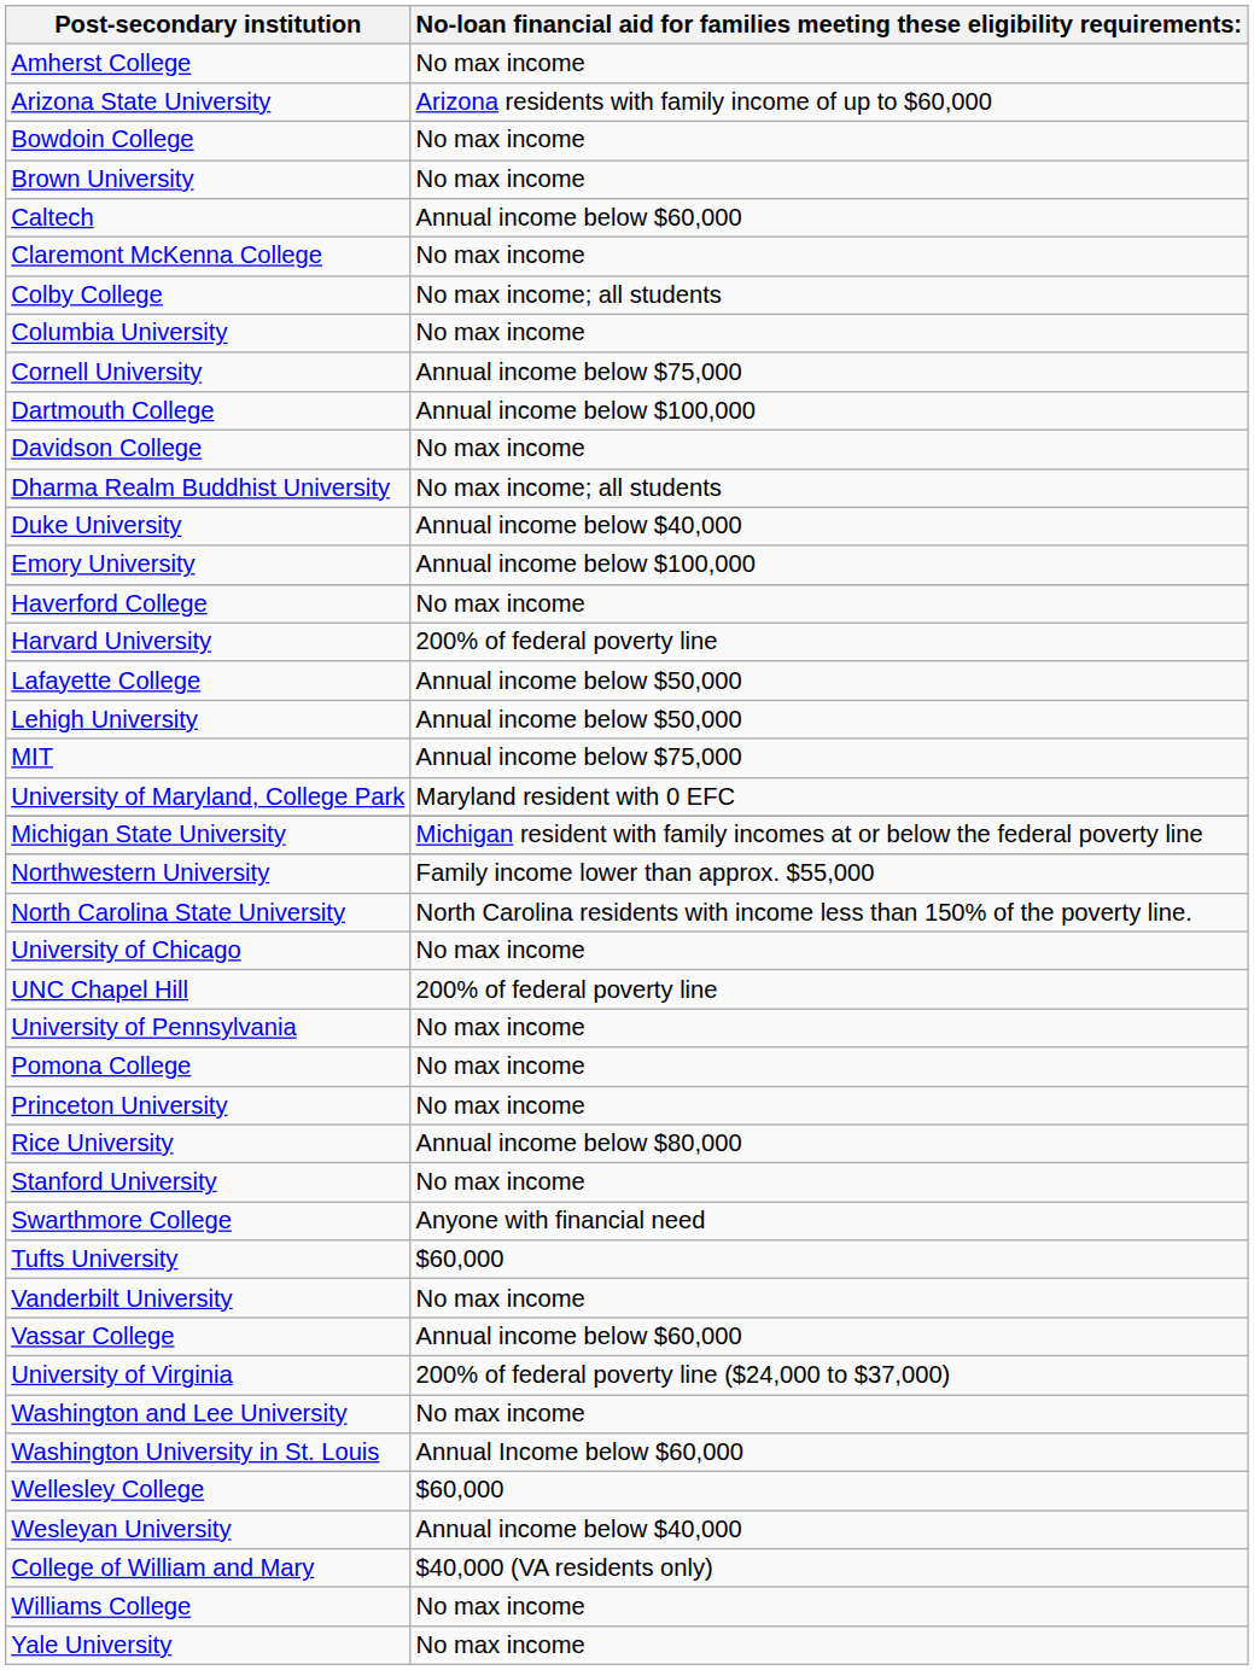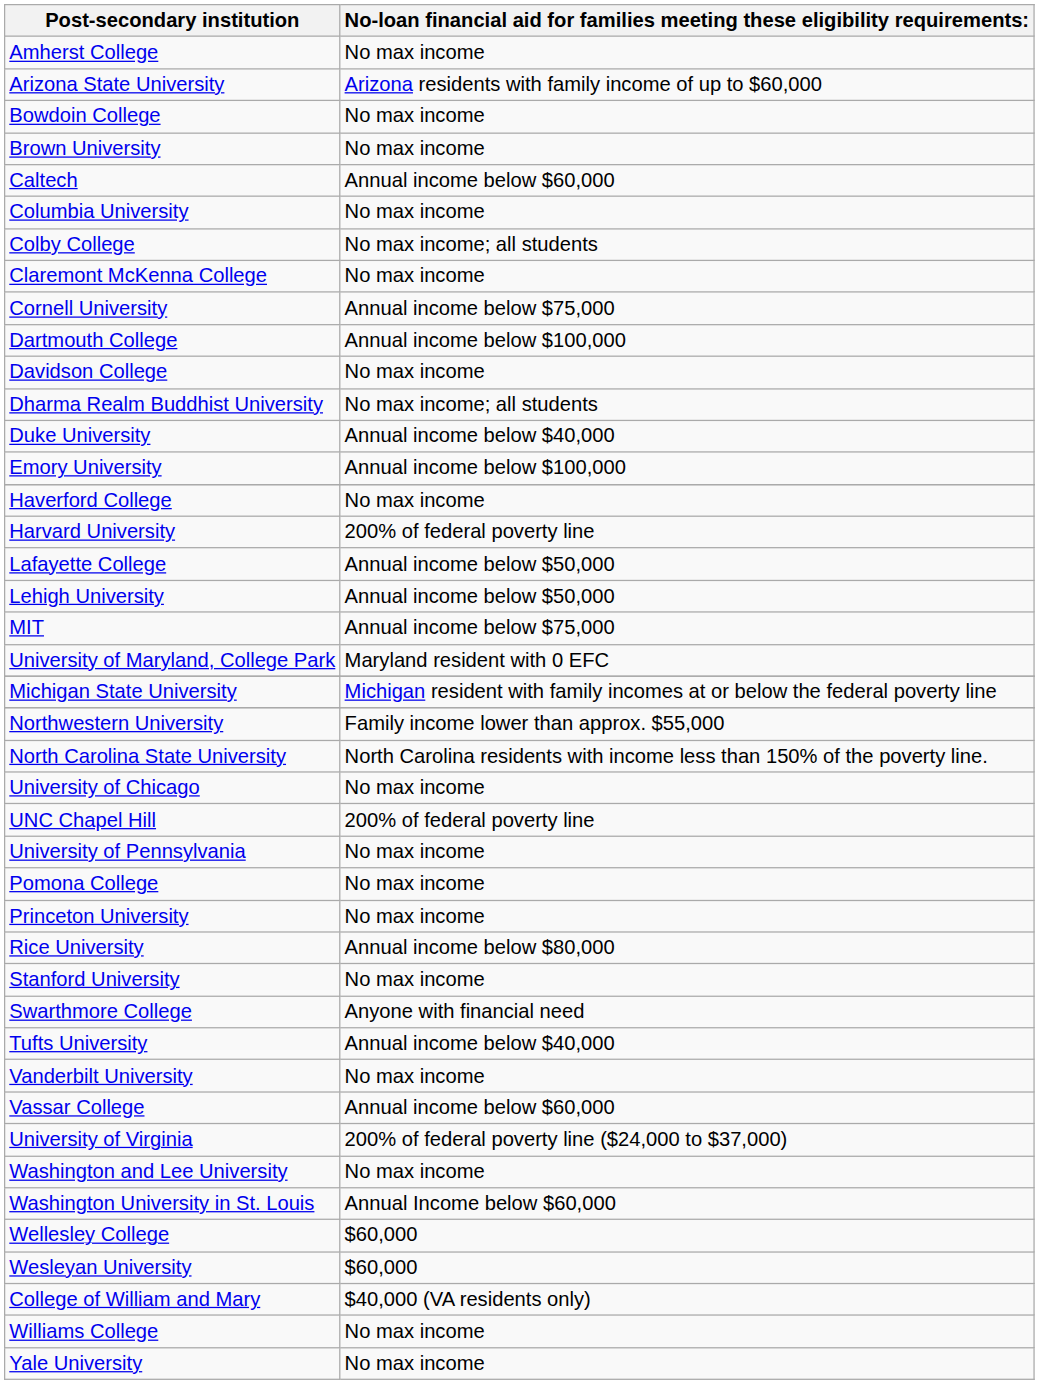 <table class="wikitable">
 <tr>
 <th>Post-secondary institution</th>
 <th>No-loan financial aid for families meeting these eligibility requirements:</th>
 </tr>
 <tr>
 <td><a href='#'>Amherst College</a></td>
 <td>No max income</td>
 </tr>
 <tr>
 <td><a href='#'>Arizona State University</a></td>
 <td><a href='#'>Arizona</a> residents with family income of up to $60,000</td>
 </tr>
 <tr>
 <td><a href='#'>Bowdoin College</a></td>
 <td>No max income</td>
 </tr>
 <tr>
 <td><a href='#'>Brown University</a></td>
 <td>No max income</td>
 </tr>
 <tr>
 <td><a href='#'>Caltech</a></td>
 <td>Annual income below $60,000</td>
 </tr>
 <tr>
-<td><a href='#'>Claremont McKenna College</a></td>
+<td><a href='#'>Columbia University</a></td>
 <td>No max income</td>
 </tr>
 <tr>
 <td><a href='#'>Colby College</a></td>
 <td>No max income; all students</td>
 </tr>
 <tr>
-<td><a href='#'>Columbia University</a></td>
+<td><a href='#'>Claremont McKenna College</a></td>
 <td>No max income</td>
 </tr>
 <tr>
 <td><a href='#'>Cornell University</a></td>
 <td>Annual income below $75,000</td>
 </tr>
 <tr>
 <td><a href='#'>Dartmouth College</a></td>
 <td>Annual income below $100,000</td>
 </tr>
 <tr>
 <td><a href='#'>Davidson College</a></td>
 <td>No max income</td>
 </tr>
 <tr>
 <td><a href='#'>Dharma Realm Buddhist University</a></td>
 <td>No max income; all students</td>
 </tr>
 <tr>
 <td><a href='#'>Duke University</a></td>
 <td>Annual income below $40,000</td>
 </tr>
 <tr>
 <td><a href='#'>Emory University</a></td>
 <td>Annual income below $100,000</td>
 </tr>
 <tr>
 </tr>
 <tr>
 <td><a href='#'>Haverford College</a></td>
 <td>No max income</td>
 </tr>
 <tr>
 <td><a href='#'>Harvard University</a></td>
 <td>200% of federal poverty line</td>
 </tr>
 <tr>
 <td><a href='#'>Lafayette College</a></td>
 <td>Annual income below $50,000</td>
 </tr>
 <tr>
 <td><a href='#'>Lehigh University</a></td>
 <td>Annual income below $50,000</td>
 </tr>
 <tr>
 <td><a href='#'>MIT</a></td>
 <td>Annual income below $75,000</td>
 </tr>
 <tr>
 <td><a href='#'>University of Maryland, College Park</a></td>
 <td>Maryland resident with 0 EFC</td>
 </tr>
 <tr>
 </tr>
 <tr>
 <td><a href='#'>Michigan State University</a></td>
 <td><a href='#'>Michigan</a> resident with family incomes at or below the federal poverty line</td>
 </tr>
 <tr>
 </tr>
 <tr>
 <td><a href='#'>Northwestern University</a></td>
 <td>Family income lower than approx. $55,000</td>
 </tr>
 <tr>
 <td><a href='#'>North Carolina State University</a></td>
 <td>North Carolina residents with income less than 150% of the poverty line.</td>
 </tr>
 <tr>
 <td><a href='#'>University of Chicago</a></td>
 <td>No max income</td>
 </tr>
 <tr>
 <td><a href='#'>UNC Chapel Hill</a></td>
 <td>200% of federal poverty line</td>
 </tr>
 <tr>
 <td><a href='#'>University of Pennsylvania</a></td>
 <td>No max income</td>
 </tr>
 <tr>
 <td><a href='#'>Pomona College</a></td>
 <td>No max income</td>
 </tr>
 <tr>
 <td><a href='#'>Princeton University</a></td>
 <td>No max income</td>
 </tr>
 <tr>
 <td><a href='#'>Rice University</a></td>
 <td>Annual income below $80,000</td>
 </tr>
 <tr>
 <td><a href='#'>Stanford University</a></td>
 <td>No max income</td>
 </tr>
 <tr>
 <td><a href='#'>Swarthmore College</a></td>
 <td>Anyone with financial need</td>
 </tr>
 <tr>
 <td><a href='#'>Tufts University</a></td>
-<td>$60,000</td>
+<td>Annual income below $40,000</td>
 </tr>
 <tr>
 <td><a href='#'>Vanderbilt University</a></td>
 <td>No max income</td>
 </tr>
 <tr>
 <td><a href='#'>Vassar College</a></td>
 <td>Annual income below $60,000</td>
 </tr>
 <tr>
 <td><a href='#'>University of Virginia</a></td>
 <td>200% of federal poverty line ($24,000 to $37,000)</td>
 </tr>
 <tr>
 <td><a href='#'>Washington and Lee University</a></td>
 <td>No max income</td>
 </tr>
 <tr>
 <td><a href='#'>Washington University in St. Louis</a></td>
 <td>Annual Income below $60,000</td>
 </tr>
 <tr>
 <td><a href='#'>Wellesley College</a></td>
 <td>$60,000</td>
 </tr>
 <tr>
 <td><a href='#'>Wesleyan University</a></td>
-<td>Annual income below $40,000</td>
+<td>$60,000</td>
 </tr>
 <tr>
 <td><a href='#'>College of William and Mary</a></td>
 <td>$40,000 (VA residents only)</td>
 </tr>
 <tr>
 <td><a href='#'>Williams College</a></td>
 <td>No max income</td>
 </tr>
 <tr>
 <td><a href='#'>Yale University</a></td>
 <td>No max income</td>
 </tr>
 </table>
